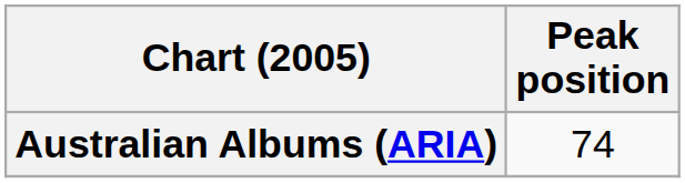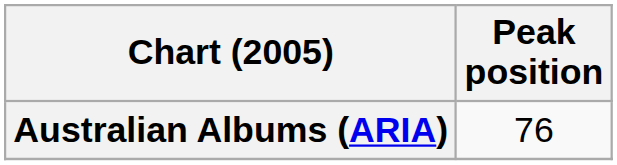 <table class="wikitable sortable plainrowheaders" style="text-align:center">
 <tr>
 <th scope="col">Chart (2005)</th>
 <th scope="col">Peak<br>position</th>
 </tr>
 <tr>
 <th scope="row">Australian Albums (<a href='#'>ARIA</a>)</th>
-<td>74</td>
+<td>76</td>
 </tr>
 <tr>
 </tr>
 <tr>
 </tr>
 </table>
